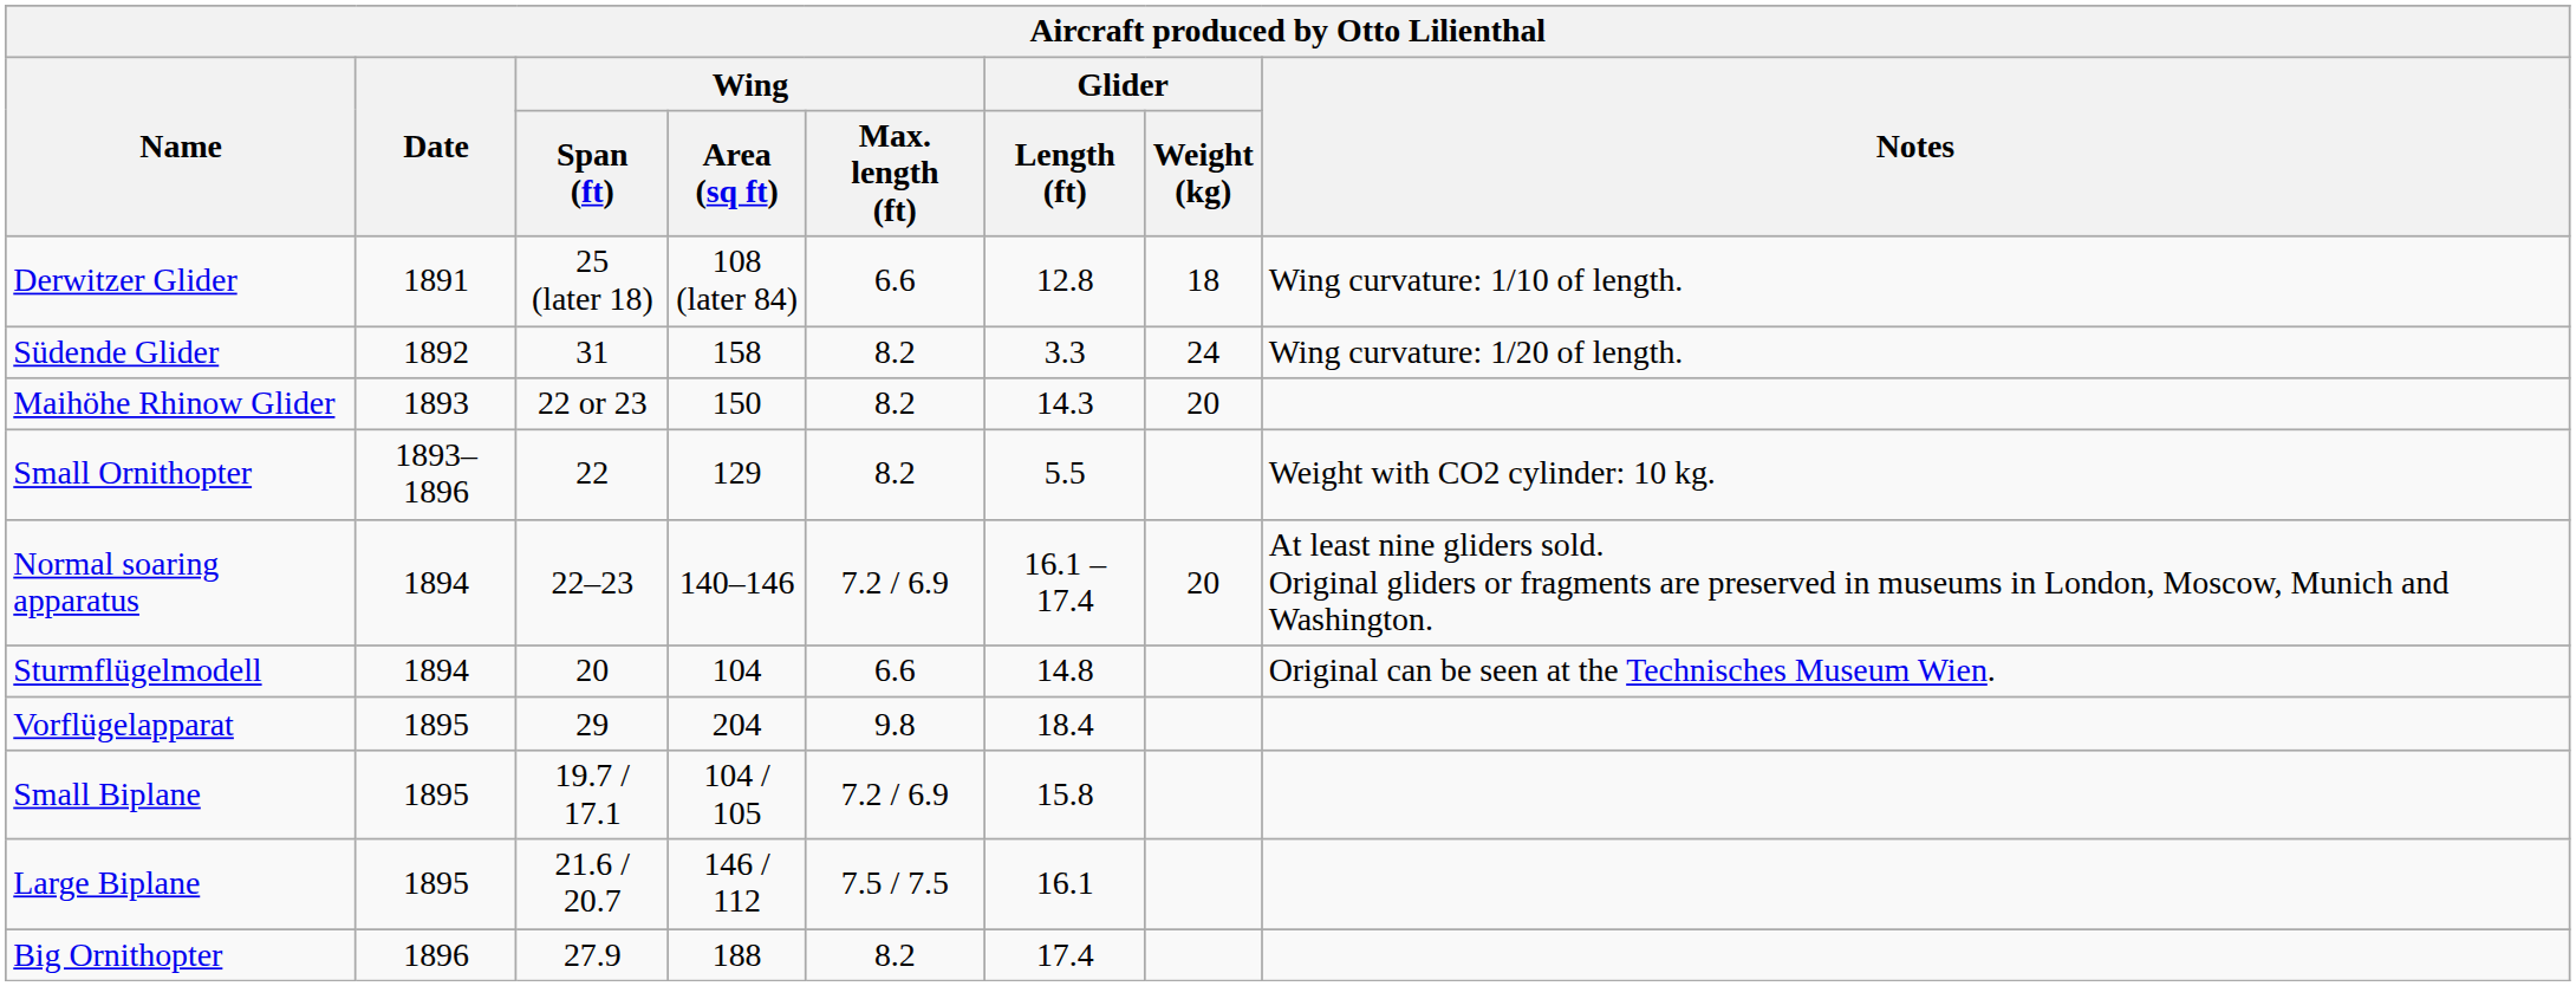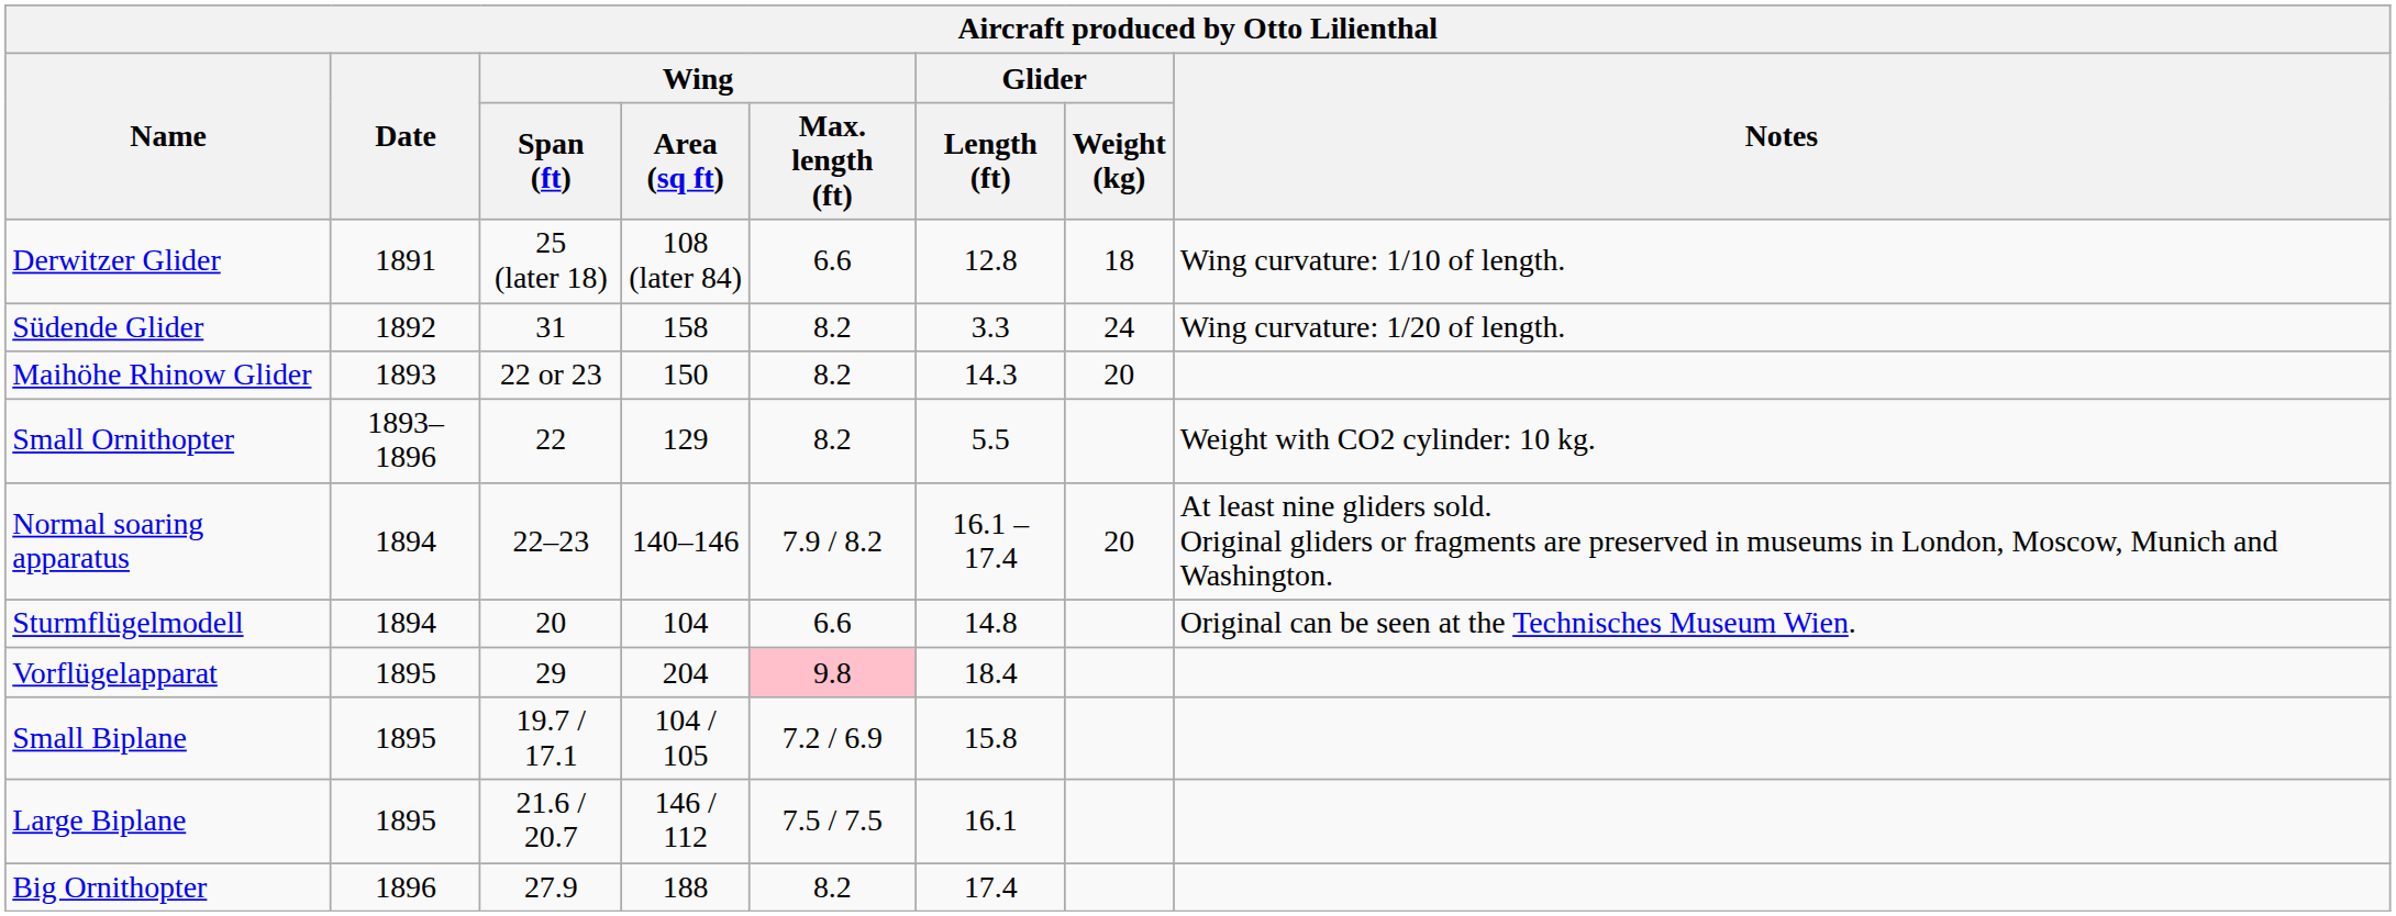 <table class="wikitable collapsible collapsed" style="text-align: center;">
 <tr>
 <th colspan="8" style="text-align:center;">Aircraft produced by Otto Lilienthal</th>
 </tr>
 <tr>
 <th rowspan=2>Name</th>
 <th rowspan=2>Date</th>
 <th colspan=3>Wing</th>
 <th colspan=2>Glider</th>
 <th rowspan=2>Notes</th>
 </tr>
 <tr>
 <th>Span<br>(<a href='#'>ft</a>)</th>
 <th>Area<br>(<a href='#'>sq ft</a>)</th>
 <th>Max. length<br>(ft)</th>
 <th>Length<br>(ft)</th>
 <th>Weight<br>(kg)</th>
 </tr>
 <tr>
 <td align=left><a href='#'>Derwitzer Glider</a></td>
 <td>1891</td>
 <td>25<br>(later 18)</td>
 <td>108<br>(later 84)</td>
 <td>6.6</td>
 <td>12.8</td>
 <td>18</td>
 <td align=left>Wing curvature: 1/10 of length.</td>
 </tr>
 <tr>
 <td align=left><a href='#'>Südende Glider</a></td>
 <td>1892</td>
 <td>31</td>
 <td>158</td>
 <td>8.2</td>
 <td>3.3</td>
 <td>24</td>
 <td align=left>Wing curvature: 1/20 of length.</td>
 </tr>
 <tr>
 <td align=left><a href='#'>Maihöhe Rhinow Glider</a></td>
 <td>1893</td>
 <td>22 or 23</td>
 <td>150</td>
 <td>8.2</td>
 <td>14.3</td>
 <td>20</td>
 <td align=left></td>
 </tr>
 <tr>
 <td align=left><a href='#'>Small Ornithopter</a></td>
 <td>1893–1896</td>
 <td>22</td>
 <td>129</td>
 <td>8.2</td>
 <td>5.5</td>
 <td></td>
 <td align=left>Weight with CO2 cylinder: 10 kg.</td>
 </tr>
 <tr>
 <td align=left><a href='#'>Normal soaring apparatus</a></td>
 <td>1894</td>
 <td>22–23</td>
 <td>140–146</td>
-<td>7.2 / 6.9</td>
+<td>7.9 / 8.2</td>
 <td>16.1 – 17.4</td>
 <td>20</td>
 <td align=left>At least nine gliders sold.<br>Original gliders or fragments are preserved in museums in London, Moscow, Munich and Washington.</td>
 </tr>
 <tr>
 <td align=left><a href='#'>Sturmflügelmodell</a></td>
 <td>1894</td>
 <td>20</td>
 <td>104</td>
 <td>6.6</td>
 <td>14.8</td>
 <td></td>
 <td align=left>Original can be seen at the <a href='#'>Technisches Museum Wien</a>.</td>
 </tr>
 <tr>
 <td align=left><a href='#'>Vorflügelapparat</a></td>
 <td>1895</td>
 <td>29</td>
 <td>204</td>
-<td>9.8</td>
+<td style="background: pink;">9.8</td>
 <td>18.4</td>
 <td></td>
 <td align=left></td>
 </tr>
 <tr>
 <td align=left><a href='#'>Small Biplane</a></td>
 <td>1895</td>
 <td>19.7 / 17.1</td>
 <td>104 / 105</td>
 <td>7.2 / 6.9</td>
 <td>15.8</td>
 <td></td>
 <td align=left></td>
 </tr>
 <tr>
 <td align=left><a href='#'>Large Biplane</a></td>
 <td>1895</td>
 <td>21.6 / 20.7</td>
 <td>146 / 112</td>
 <td>7.5 / 7.5</td>
 <td>16.1</td>
 <td></td>
 <td align=left></td>
 </tr>
 <tr>
 <td align=left><a href='#'>Big Ornithopter</a></td>
 <td>1896</td>
 <td>27.9</td>
 <td>188</td>
 <td>8.2</td>
 <td>17.4</td>
 <td></td>
 <td align=left></td>
 </tr>
 </table>
